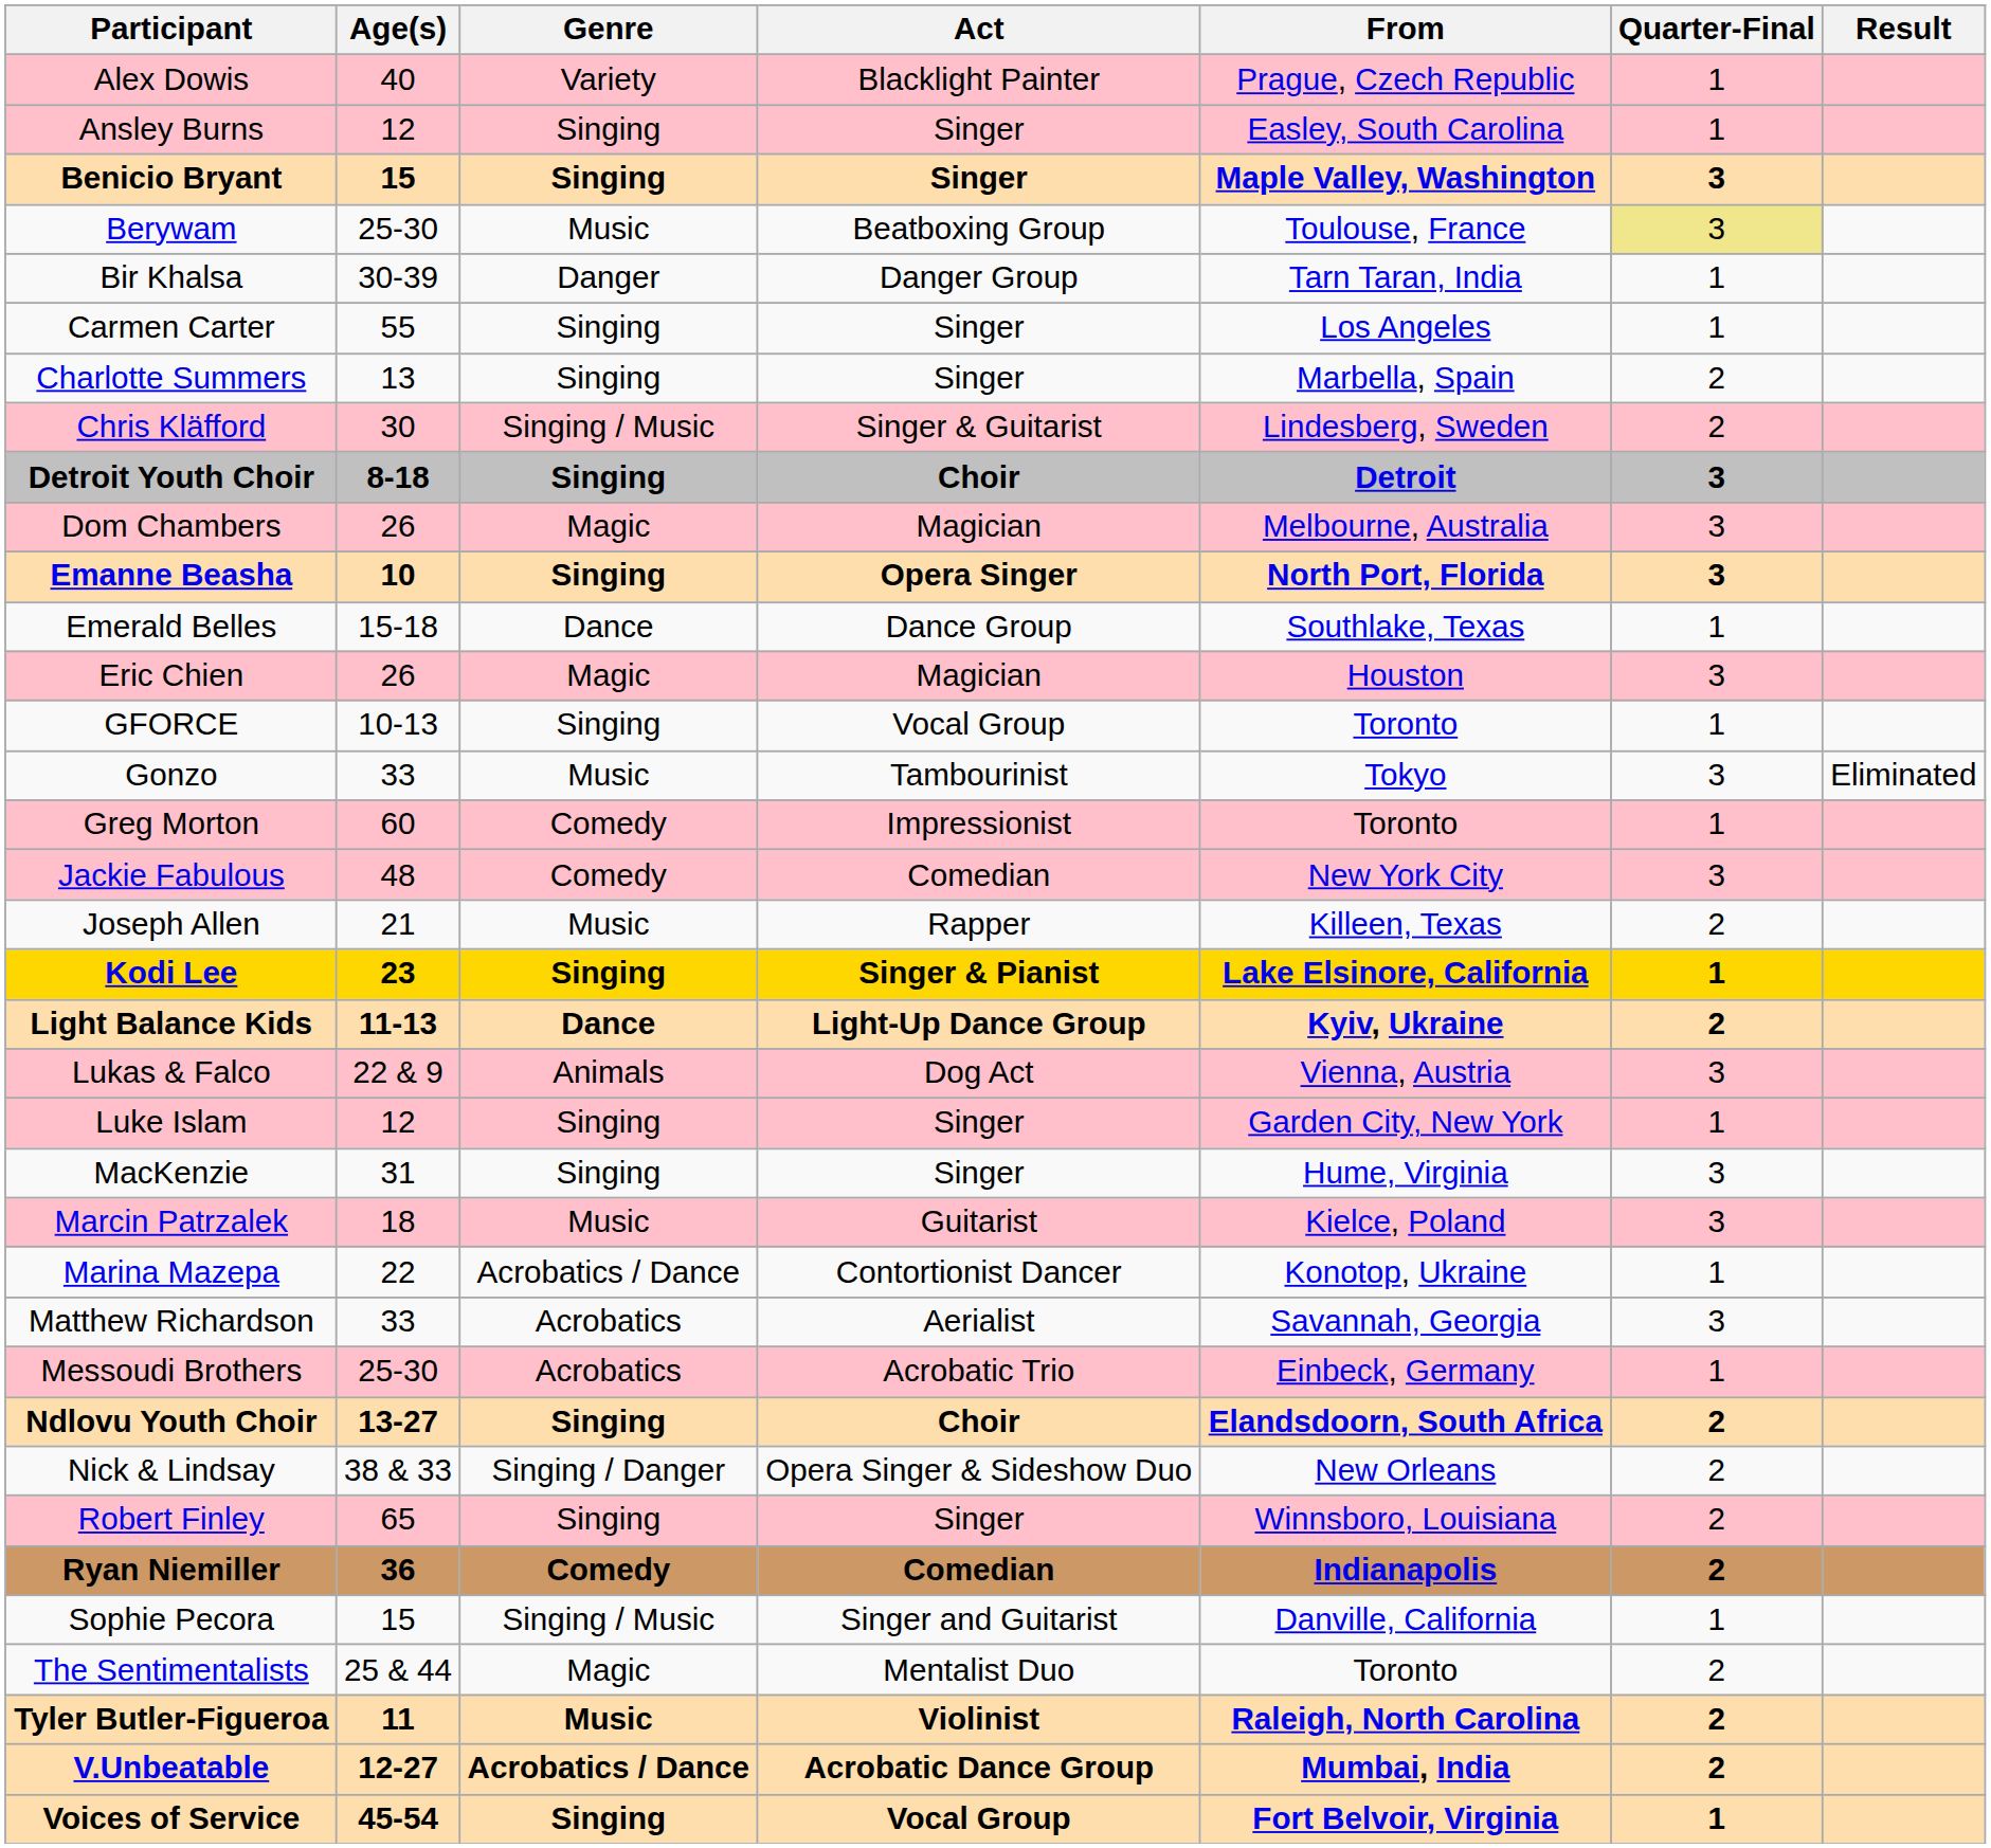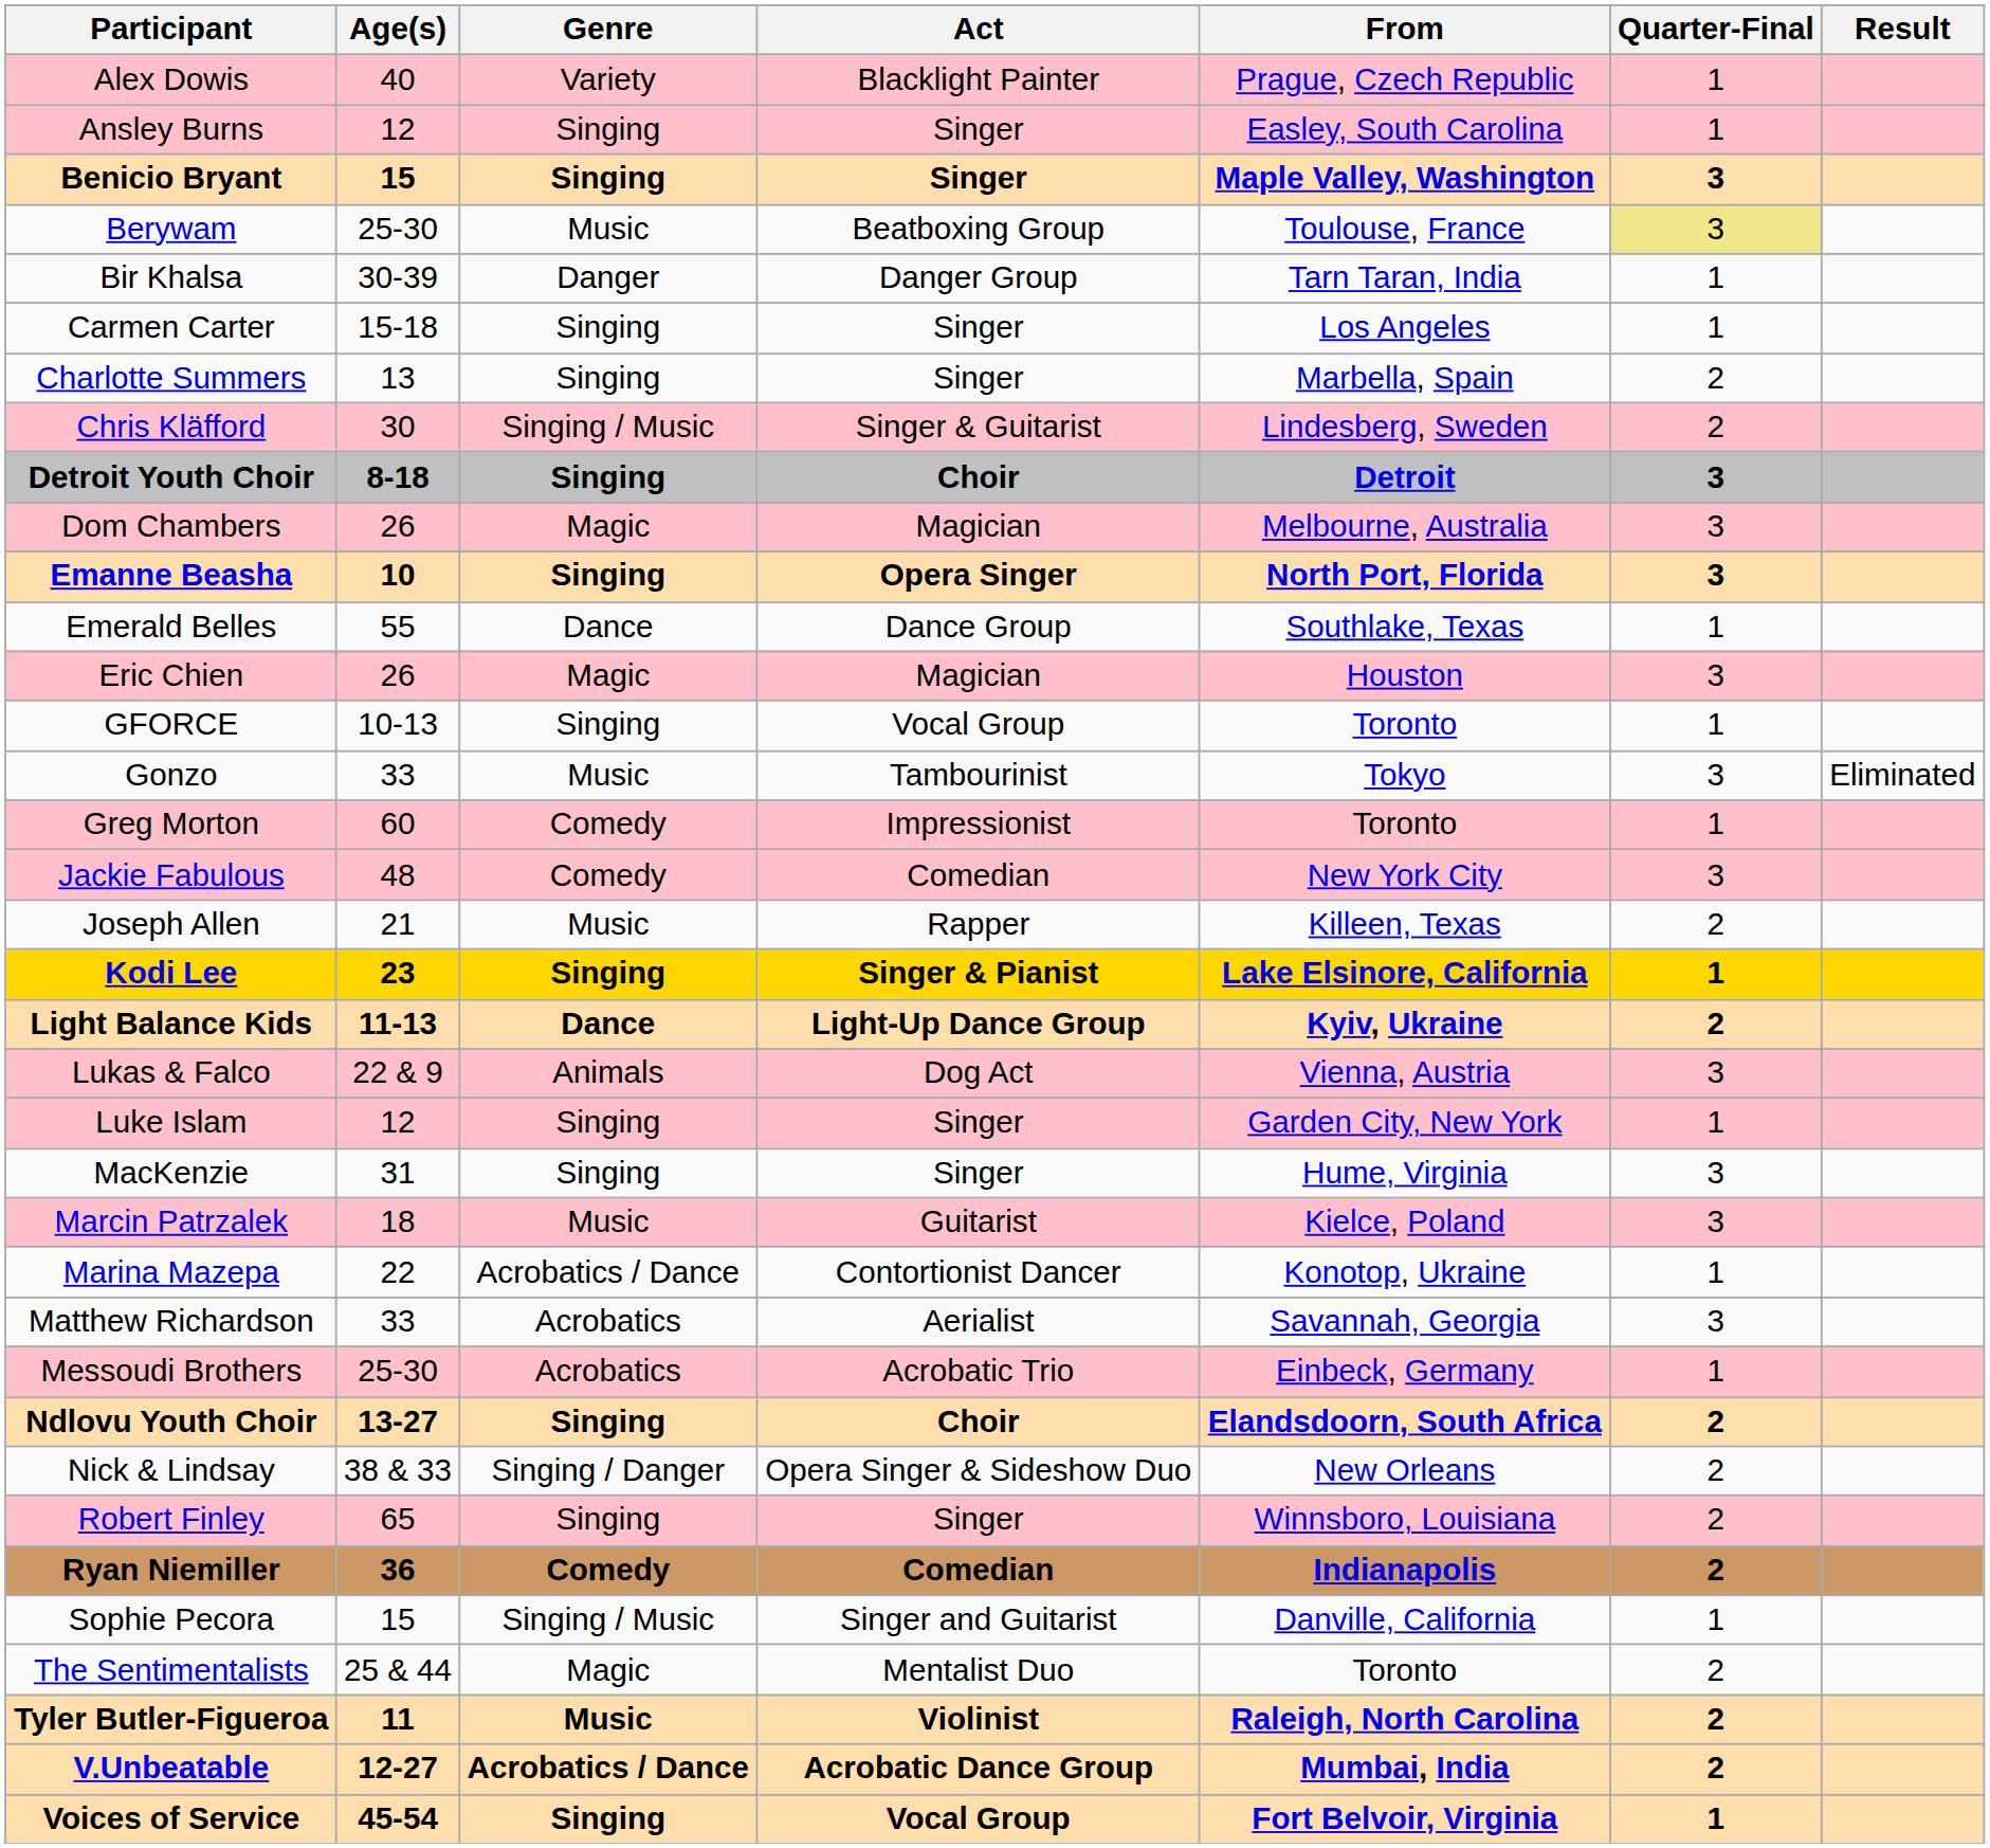 <table class="wikitable sortable" style="margin-left: auto; margin-right: auto; border: none; width:80%; text-align:center;">
 <tr valign="top">
 <th>Participant</th>
 <th class="unsortable">Age(s) </th>
 <th>Genre</th>
 <th class="unsortable">Act</th>
 <th>From</th>
 <th>Quarter-Final</th>
 <th>Result</th>
 </tr>
 <tr style="background:pink;">
 <td>Alex Dowis</td>
 <td>40</td>
 <td>Variety</td>
 <td>Blacklight Painter</td>
 <td><a href='#'>Prague</a>, <a href='#'>Czech Republic</a></td>
 <td>1</td>
 <td></td>
 </tr>
 <tr style="background:pink;">
 <td>Ansley Burns </td>
 <td>12</td>
 <td>Singing</td>
 <td>Singer</td>
 <td><a href='#'>Easley, South Carolina</a></td>
 <td>1</td>
 <td></td>
 </tr>
 <tr style="background:NavajoWhite">
 <td><strong>Benicio Bryant</strong></td>
 <td><strong>15</strong></td>
 <td><strong>Singing</strong></td>
 <td><strong>Singer</strong></td>
 <td><strong><a href='#'>Maple Valley, Washington</a></strong></td>
 <td><strong>3</strong></td>
 <td><strong></strong></td>
 </tr>
 <tr>
 <td><a href='#'>Berywam</a></td>
 <td>25-30</td>
 <td>Music</td>
 <td>Beatboxing Group</td>
 <td><a href='#'>Toulouse</a>, <a href='#'>France</a></td>
 <td style="background: khaki;">3</td>
 <td></td>
 </tr>
 <tr>
 <td>Bir Khalsa</td>
 <td>30-39</td>
 <td>Danger</td>
 <td>Danger Group</td>
 <td><a href='#'>Tarn Taran, India</a></td>
 <td>1</td>
 <td></td>
 </tr>
 <tr>
 <td>Carmen Carter</td>
-<td>55</td>
+<td>15-18</td>
 <td>Singing</td>
 <td>Singer</td>
 <td><a href='#'>Los Angeles</a></td>
 <td>1</td>
 <td></td>
 </tr>
 <tr>
 <td><a href='#'>Charlotte Summers</a></td>
 <td>13</td>
 <td>Singing</td>
 <td>Singer</td>
 <td><a href='#'>Marbella</a>, <a href='#'>Spain</a></td>
 <td>2</td>
 <td></td>
 </tr>
 <tr style="background:pink;">
 <td><a href='#'>Chris Kläfford</a></td>
 <td>30</td>
 <td>Singing / Music</td>
 <td>Singer & Guitarist</td>
 <td><a href='#'>Lindesberg</a>, <a href='#'>Sweden</a></td>
 <td>2</td>
 <td></td>
 </tr>
 <tr style="background:silver">
 <td><strong>Detroit Youth Choir</strong> </td>
 <td><strong>8-18</strong></td>
 <td><strong>Singing</strong></td>
 <td><strong>Choir</strong></td>
 <td><strong><a href='#'>Detroit</a></strong></td>
 <td><strong>3</strong></td>
 <td><strong></strong></td>
 </tr>
 <tr style="background:pink;">
 <td>Dom Chambers</td>
 <td>26</td>
 <td>Magic</td>
 <td>Magician</td>
 <td><a href='#'>Melbourne</a>, <a href='#'>Australia</a></td>
 <td>3</td>
 <td></td>
 </tr>
 <tr style="background:NavajoWhite">
 <td><strong><a href='#'>Emanne Beasha</a></strong> </td>
 <td><strong>10</strong></td>
 <td><strong>Singing</strong></td>
 <td><strong>Opera Singer</strong></td>
 <td><strong><a href='#'>North Port, Florida</a></strong></td>
 <td><strong>3</strong></td>
 <td><strong></strong></td>
 </tr>
 <tr>
 <td>Emerald Belles</td>
-<td>15-18</td>
+<td>55</td>
 <td>Dance</td>
 <td>Dance Group</td>
 <td><a href='#'>Southlake, Texas</a></td>
 <td>1</td>
 <td></td>
 </tr>
 <tr style="background:pink;">
 <td>Eric Chien</td>
 <td>26</td>
 <td>Magic</td>
 <td>Magician</td>
 <td><a href='#'>Houston</a></td>
 <td>3</td>
 <td></td>
 </tr>
 <tr>
 <td>GFORCE</td>
 <td>10-13</td>
 <td>Singing</td>
 <td>Vocal Group</td>
 <td><a href='#'>Toronto</a></td>
 <td>1</td>
 <td></td>
 </tr>
 <tr>
 <td>Gonzo</td>
 <td>33</td>
 <td>Music</td>
 <td>Tambourinist</td>
 <td><a href='#'>Tokyo</a></td>
 <td>3</td>
 <td>Eliminated</td>
 </tr>
 <tr style="background:pink;">
 <td>Greg Morton</td>
 <td>60</td>
 <td>Comedy</td>
 <td>Impressionist</td>
 <td>Toronto</td>
 <td>1</td>
 <td></td>
 </tr>
 <tr style="background:pink;">
 <td><a href='#'>Jackie Fabulous</a></td>
 <td>48</td>
 <td>Comedy</td>
 <td>Comedian</td>
 <td><a href='#'>New York City</a></td>
 <td>3</td>
 <td></td>
 </tr>
 <tr>
 <td>Joseph Allen </td>
 <td>21</td>
 <td>Music</td>
 <td>Rapper</td>
 <td><a href='#'>Killeen, Texas</a></td>
 <td>2</td>
 <td></td>
 </tr>
 <tr style="background:gold">
 <td><strong><a href='#'>Kodi Lee</a></strong> </td>
 <td><strong>23</strong></td>
 <td><strong>Singing</strong></td>
 <td><strong>Singer & Pianist</strong></td>
 <td><strong><a href='#'>Lake Elsinore, California</a></strong></td>
 <td><strong>1</strong></td>
 <td><strong></strong></td>
 </tr>
 <tr style="color:black; background:NavajoWhite">
 <td><strong>Light Balance Kids</strong> </td>
 <td><strong>11-13</strong></td>
 <td><strong>Dance</strong></td>
 <td><strong>Light-Up Dance Group</strong></td>
 <td><strong><a href='#'>Kyiv</a>, <a href='#'>Ukraine</a></strong></td>
 <td><strong>2</strong></td>
 <td><strong></strong></td>
 </tr>
 <tr style="background:pink;">
 <td>Lukas & Falco </td>
 <td>22 & 9 </td>
 <td>Animals</td>
 <td>Dog Act</td>
 <td><a href='#'>Vienna</a>, <a href='#'>Austria</a></td>
 <td>3</td>
 <td></td>
 </tr>
 <tr style="background:pink;">
 <td>Luke Islam </td>
 <td>12</td>
 <td>Singing</td>
 <td>Singer</td>
 <td><a href='#'>Garden City, New York</a></td>
 <td>1</td>
 <td></td>
 </tr>
 <tr>
 <td>MacKenzie</td>
 <td>31</td>
 <td>Singing</td>
 <td>Singer</td>
 <td><a href='#'>Hume, Virginia</a></td>
 <td>3</td>
 <td></td>
 </tr>
 <tr style="background:pink;">
 <td><a href='#'>Marcin Patrzalek</a></td>
 <td>18</td>
 <td>Music</td>
 <td>Guitarist</td>
 <td><a href='#'>Kielce</a>, <a href='#'>Poland</a></td>
 <td>3</td>
 <td></td>
 </tr>
 <tr>
 <td><a href='#'>Marina Mazepa</a></td>
 <td>22</td>
 <td>Acrobatics / Dance</td>
 <td>Contortionist Dancer</td>
 <td><a href='#'>Konotop</a>, <a href='#'>Ukraine</a></td>
 <td>1</td>
 <td></td>
 </tr>
 <tr>
 <td>Matthew Richardson </td>
 <td>33</td>
 <td>Acrobatics</td>
 <td>Aerialist</td>
 <td><a href='#'>Savannah, Georgia</a></td>
 <td>3</td>
 <td></td>
 </tr>
 <tr style="background:pink;">
 <td>Messoudi Brothers</td>
 <td>25-30</td>
 <td>Acrobatics</td>
 <td>Acrobatic Trio</td>
 <td><a href='#'>Einbeck</a>, <a href='#'>Germany</a></td>
 <td>1</td>
 <td></td>
 </tr>
 <tr style="background:NavajoWhite">
 <td><strong>Ndlovu Youth Choir</strong></td>
 <td><strong>13-27</strong></td>
 <td><strong>Singing</strong></td>
 <td><strong>Choir</strong></td>
 <td><strong><a href='#'>Elandsdoorn, South Africa</a></strong></td>
 <td><strong>2</strong></td>
 <td><strong></strong></td>
 </tr>
 <tr>
 <td>Nick & Lindsay</td>
 <td>38 & 33</td>
 <td>Singing / Danger</td>
 <td>Opera Singer & Sideshow Duo</td>
 <td><a href='#'>New Orleans</a></td>
 <td>2</td>
 <td></td>
 </tr>
 <tr style="background:pink;">
 <td><a href='#'>Robert Finley</a></td>
 <td>65</td>
 <td>Singing</td>
 <td>Singer</td>
 <td><a href='#'>Winnsboro, Louisiana</a></td>
 <td>2</td>
 <td></td>
 </tr>
 <tr style="background:#c96">
 <td><strong>Ryan Niemiller</strong></td>
 <td><strong>36</strong></td>
 <td><strong>Comedy</strong></td>
 <td><strong>Comedian</strong></td>
 <td><strong><a href='#'>Indianapolis</a></strong></td>
 <td><strong>2</strong></td>
 <td><strong></strong></td>
 </tr>
 <tr>
 <td>Sophie Pecora </td>
 <td>15</td>
 <td>Singing / Music</td>
 <td>Singer and Guitarist</td>
 <td><a href='#'>Danville, California</a></td>
 <td>1</td>
 <td></td>
 </tr>
 <tr>
 <td><a href='#'>The Sentimentalists</a> </td>
 <td>25 & 44</td>
 <td>Magic</td>
 <td>Mentalist Duo</td>
 <td>Toronto</td>
 <td>2</td>
 <td></td>
 </tr>
 <tr style="background:NavajoWhite">
 <td><strong>Tyler Butler-Figueroa</strong> </td>
 <td><strong>11</strong></td>
 <td><strong>Music</strong></td>
 <td><strong>Violinist</strong></td>
 <td><strong><a href='#'>Raleigh, North Carolina</a></strong></td>
 <td><strong>2</strong></td>
 <td><strong></strong></td>
 </tr>
 <tr style="background:NavajoWhite">
 <td><strong><a href='#'>V.Unbeatable</a></strong> </td>
 <td><strong>12-27</strong></td>
 <td><strong>Acrobatics / Dance</strong></td>
 <td><strong>Acrobatic Dance Group</strong></td>
 <td><strong><a href='#'>Mumbai</a>, <a href='#'>India</a></strong></td>
 <td><strong>2</strong></td>
 <td><strong></strong></td>
 </tr>
 <tr style="background:NavajoWhite">
 <td><strong>Voices of Service</strong></td>
 <td><strong>45-54</strong></td>
 <td><strong>Singing </strong></td>
 <td><strong>Vocal Group</strong></td>
 <td><strong><a href='#'>Fort Belvoir, Virginia</a></strong></td>
 <td><strong>1</strong></td>
 <td><strong></strong></td>
 </tr>
 <tr>
 </tr>
 </table>
